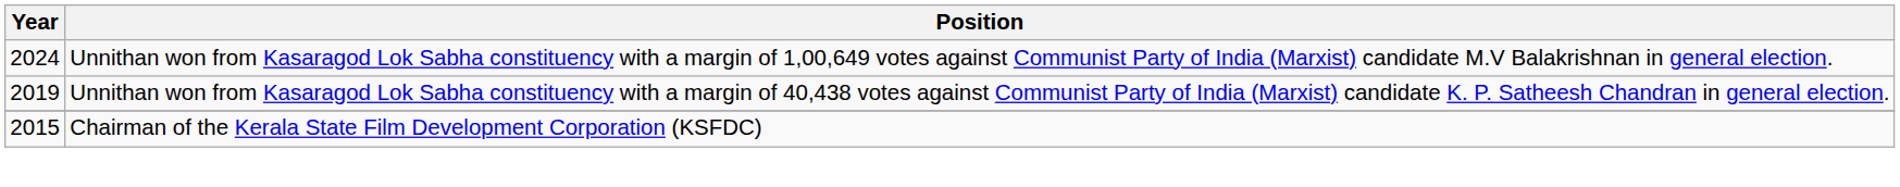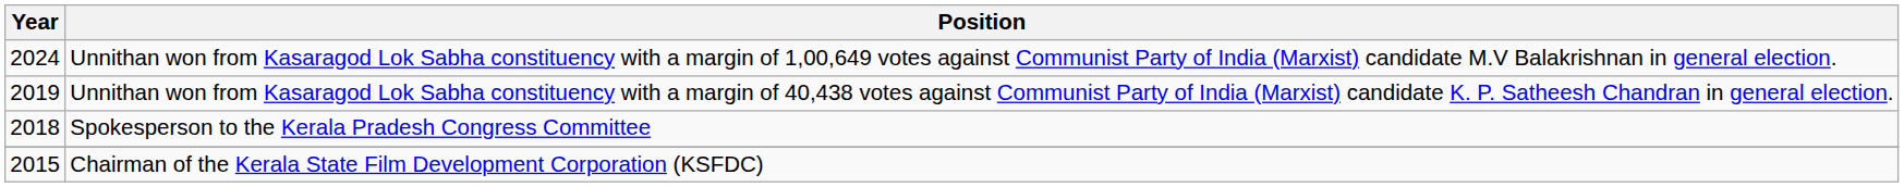 <table class="wikitable">
 <tr>
 <th>Year</th>
 <th>Position</th>
 </tr>
 <tr>
 <td>2024</td>
 <td>Unnithan won from <a href='#'>Kasaragod Lok Sabha constituency</a> with a margin of 1,00,649 votes against <a href='#'>Communist Party of India (Marxist)</a> candidate M.V Balakrishnan in <a href='#'>general election</a>.</td>
 </tr>
 <tr>
 <td>2019</td>
 <td>Unnithan won from <a href='#'>Kasaragod Lok Sabha constituency</a> with a margin of 40,438 votes against <a href='#'>Communist Party of India (Marxist)</a> candidate <a href='#'>K. P. Satheesh Chandran</a> in <a href='#'>general election</a>.</td>
 </tr>
 <tr>
+<td>2018</td>
+<td>Spokesperson to the <a href='#'>Kerala Pradesh Congress Committee</a></td>
+</tr>
+<tr>
 </tr>
 <tr>
 <td>2015</td>
 <td>Chairman of the <a href='#'>Kerala State Film Development Corporation</a> (KSFDC)</td>
 </tr>
 </table>
